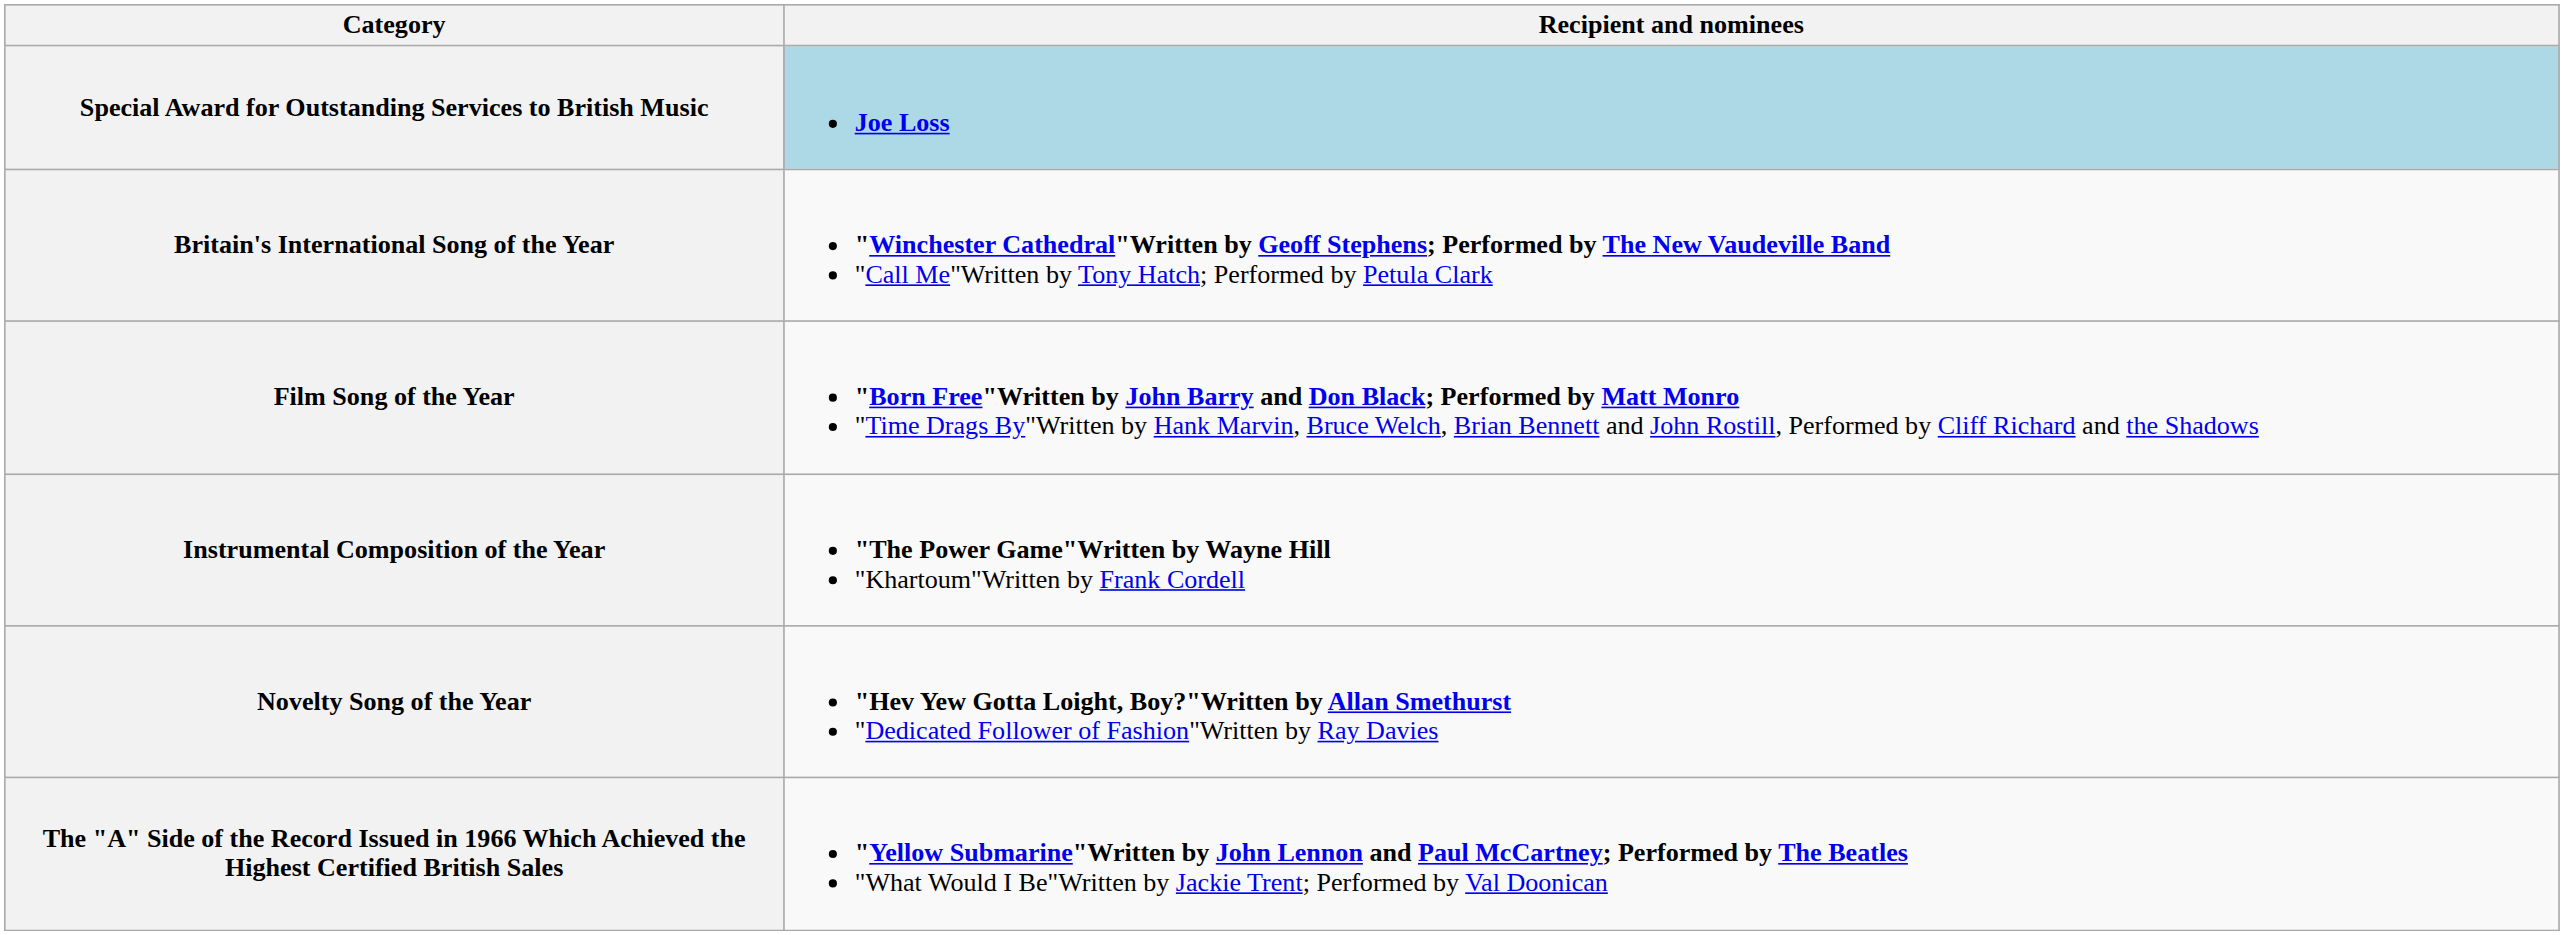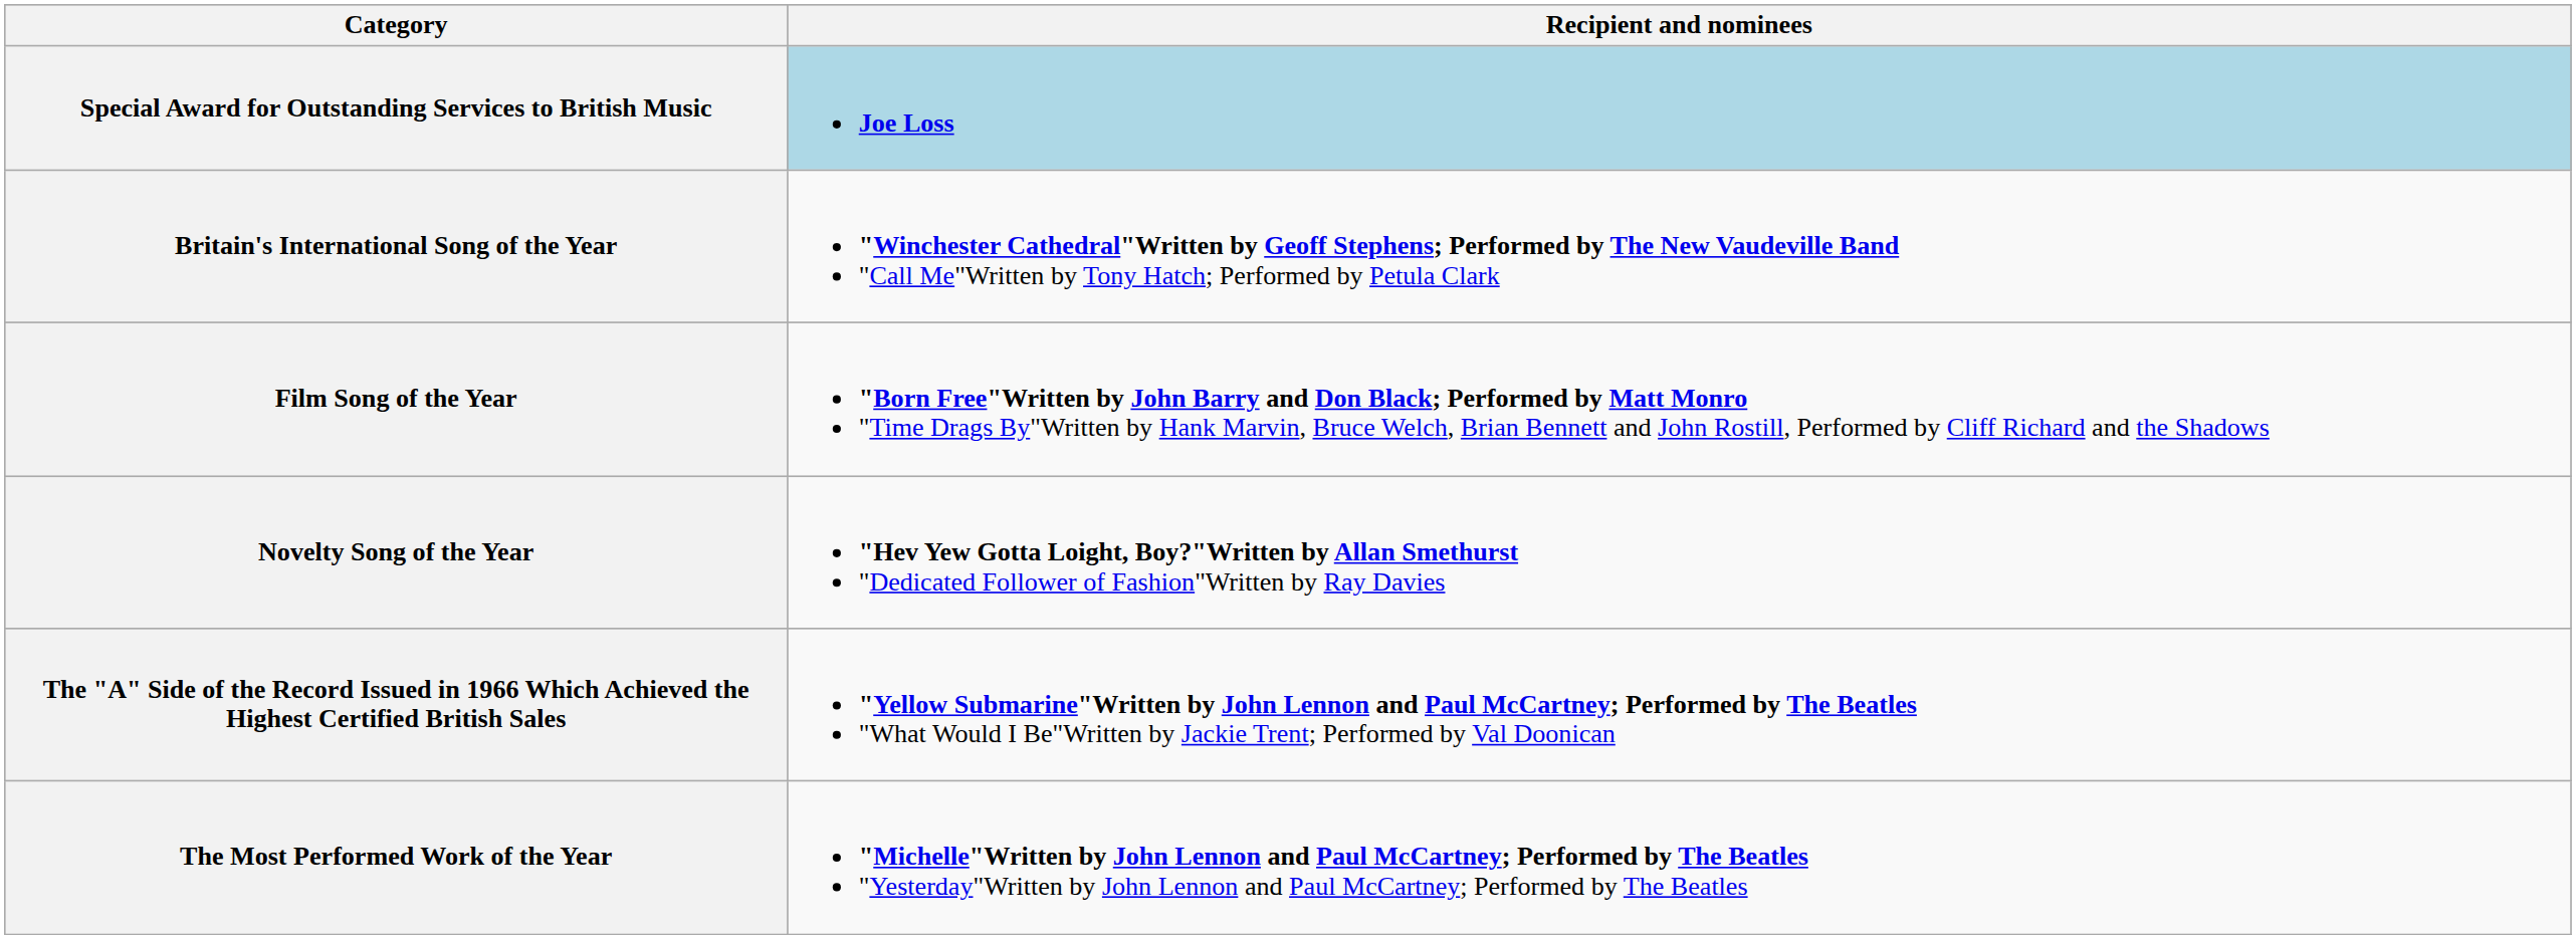 <table class="wikitable">
 <tr>
 <th width="25%">Category</th>
 <th width="57%">Recipient and nominees</th>
 </tr>
 <tr>
 <th scope="row">Special Award for Outstanding Services to British Music</th>
 <td style="background: lightblue;"><br><ul><li><strong><a href='#'>Joe Loss</a></strong></li></ul></td>
 </tr>
 <tr>
 <th scope="row">Britain's International Song of the Year</th>
 <td><br><ul><li><strong>"<a href='#'>Winchester Cathedral</a>"Written by <a href='#'>Geoff Stephens</a>; Performed by <a href='#'>The New Vaudeville Band</a></strong></li><li>"<a href='#'>Call Me</a>"Written by <a href='#'>Tony Hatch</a>; Performed by <a href='#'>Petula Clark</a></li></ul></td>
 </tr>
 <tr>
 <th scope="row">Film Song of the Year</th>
 <td><br><ul><li><strong>"<a href='#'>Born Free</a>"Written by <a href='#'>John Barry</a> and <a href='#'>Don Black</a>; Performed by <a href='#'>Matt Monro</a></strong></li><li>"<a href='#'>Time Drags By</a>"Written by <a href='#'>Hank Marvin</a>, <a href='#'>Bruce Welch</a>, <a href='#'>Brian Bennett</a> and <a href='#'>John Rostill</a>, Performed by <a href='#'>Cliff Richard</a> and <a href='#'>the Shadows</a></li></ul></td>
 </tr>
 <tr>
-<th scope="row">Instrumental Composition of the Year</th>
-<td><br><ul><li><strong>"The Power Game"Written by Wayne Hill</strong></li><li>"Khartoum"Written by <a href='#'>Frank Cordell</a></li></ul></td>
-</tr>
-<tr>
 <th scope="row">Novelty Song of the Year</th>
 <td><br><ul><li><strong>"Hev Yew Gotta Loight, Boy?"Written by <a href='#'>Allan Smethurst</a></strong></li><li>"<a href='#'>Dedicated Follower of Fashion</a>"Written by <a href='#'>Ray Davies</a></li></ul></td>
 </tr>
 <tr>
 <th scope="row">The "A" Side of the Record Issued in 1966 Which Achieved the Highest Certified British Sales</th>
 <td><br><ul><li><strong>"<a href='#'>Yellow Submarine</a>"Written by <a href='#'>John Lennon</a> and <a href='#'>Paul McCartney</a>; Performed by <a href='#'>The Beatles</a></strong></li><li>"What Would I Be"Written by <a href='#'>Jackie Trent</a>; Performed by <a href='#'>Val Doonican</a></li></ul></td>
 </tr>
 <tr>
+<th scope="row">The Most Performed Work of the Year</th>
+<td><br><ul><li><strong>"<a href='#'>Michelle</a>"Written by <a href='#'>John Lennon</a> and <a href='#'>Paul McCartney</a>; Performed by <a href='#'>The Beatles</a></strong></li><li>"<a href='#'>Yesterday</a>"Written by <a href='#'>John Lennon</a> and <a href='#'>Paul McCartney</a>; Performed by <a href='#'>The Beatles</a></li></ul></td>
+</tr>
+<tr>
 </tr>
 </table>
